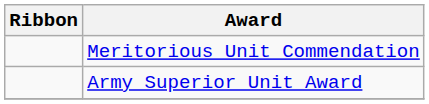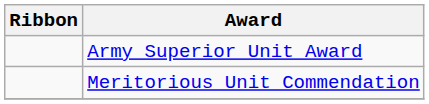 <table class="wikitable">
 <tr>
 <th>Ribbon</th>
 <th>Award</th>
 </tr>
 <tr>
 <td></td>
-<td><a href='#'>Meritorious Unit Commendation</a></td>
+<td><a href='#'>Army Superior Unit Award</a></td>
 </tr>
 <tr>
 <td></td>
-<td><a href='#'>Army Superior Unit Award</a></td>
+<td><a href='#'>Meritorious Unit Commendation</a></td>
 </tr>
 <tr>
 </tr>
 </table>
